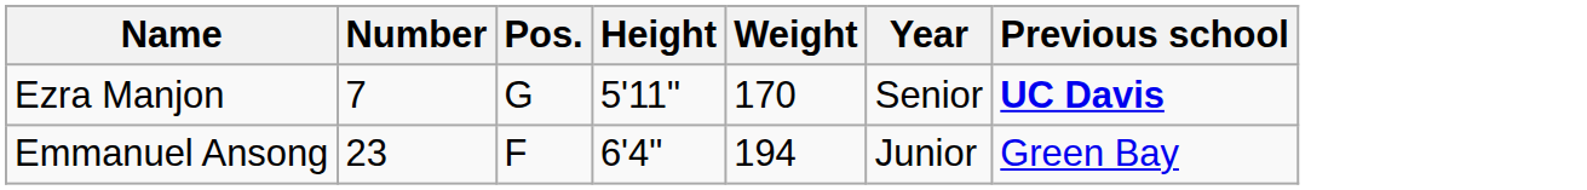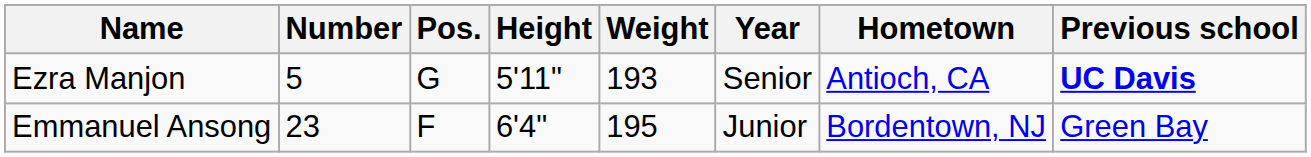 <table class="wikitable sortable" border="1">
 <tr>
 <th>Name</th>
 <th>Number</th>
 <th>Pos.</th>
 <th>Height</th>
 <th>Weight</th>
 <th>Year</th>
+<th>Hometown</th>
 <th class="unsortable">Previous school</th>
 </tr>
 <tr>
 <td>Ezra Manjon</td>
-<td>7</td>
+<td>5</td>
 <td>G</td>
 <td>5'11"</td>
-<td>170</td>
+<td>193</td>
 <td>Senior</td>
+<td><a href='#'>Antioch, CA</a></td>
 <td><strong><a href='#'>UC Davis</a></strong></td>
 </tr>
 <tr>
 <td>Emmanuel Ansong</td>
 <td>23</td>
 <td>F</td>
 <td>6'4"</td>
-<td>194</td>
+<td>195</td>
 <td>Junior</td>
+<td><a href='#'>Bordentown, NJ</a></td>
 <td><a href='#'>Green Bay</a></td>
 </tr>
 </table>
